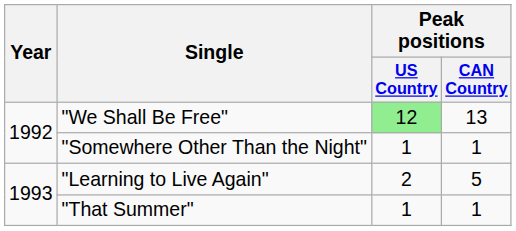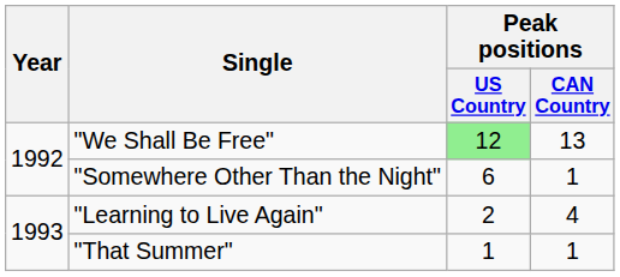 <table class="wikitable" style="text-align:center;">
 <tr>
 <th rowspan="2">Year</th>
 <th rowspan="2">Single</th>
 <th colspan="2">Peak positions</th>
 </tr>
 <tr style="font-size:smaller;">
 <th style="width:50px;"><a href='#'>US Country</a></th>
 <th style="width:50px;"><a href='#'>CAN Country</a></th>
 </tr>
 <tr>
 <td rowspan="2">1992</td>
 <td style="text-align:left;">"We Shall Be Free"</td>
 <td style="background: lightgreen;">12</td>
 <td>13</td>
 </tr>
 <tr>
 <td style="text-align:left;">"Somewhere Other Than the Night"</td>
-<td>1</td>
+<td>6</td>
 <td>1</td>
 </tr>
 <tr>
 <td rowspan="2">1993</td>
 <td style="text-align:left;">"Learning to Live Again"</td>
 <td>2</td>
-<td>5</td>
+<td>4</td>
 </tr>
 <tr>
 <td style="text-align:left;">"That Summer"</td>
 <td>1</td>
 <td>1</td>
 </tr>
 </table>
